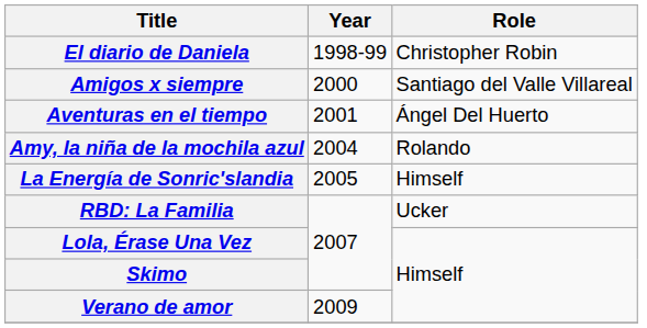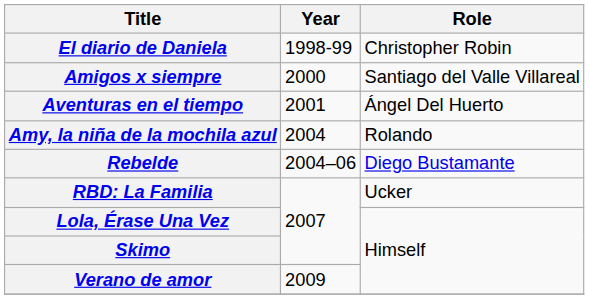 <table class="wikitable plainrowheaders" style="margin-right: 0;">
 <tr>
 <th scope="col">Title</th>
 <th scope="col">Year</th>
 <th scope="col">Role</th>
 </tr>
 <tr>
 <th scope="row"><em><a href='#'>El diario de Daniela</a></em></th>
 <td>1998-99</td>
 <td>Christopher Robin</td>
 </tr>
 <tr>
 <th scope="row"><em><a href='#'>Amigos x siempre</a></em></th>
 <td>2000</td>
 <td>Santiago del Valle Villareal</td>
 </tr>
 <tr>
 <th scope="row"><em><a href='#'>Aventuras en el tiempo</a></em></th>
 <td>2001</td>
 <td>Ángel Del Huerto</td>
 </tr>
 <tr>
 <th scope="row"><em><a href='#'>Amy, la niña de la mochila azul</a></em></th>
 <td>2004</td>
 <td>Rolando</td>
 </tr>
 <tr>
-<th scope="row"><em><a href='#'>La Energía de Sonric'slandia</a></em></th>
-<td>2005</td>
-<td>Himself</td>
+<th scope="row"><em><a href='#'>Rebelde</a></em></th>
+<td>2004–06</td>
+<td><a href='#'>Diego Bustamante</a></td>
 </tr>
 <tr>
 <th scope="row"><em><a href='#'>RBD: La Familia</a></em></th>
 <td rowspan="3">2007</td>
 <td>Ucker</td>
 </tr>
 <tr>
 <th scope="row"><em><a href='#'>Lola, Érase Una Vez</a></em></th>
 <td rowspan="3">Himself</td>
 </tr>
 <tr>
 <th scope="row"><em><a href='#'>Skimo</a></em></th>
 </tr>
 <tr>
 <th scope="row"><em><a href='#'>Verano de amor</a></em></th>
 <td>2009</td>
 </tr>
 <tr>
 </tr>
 </table>
